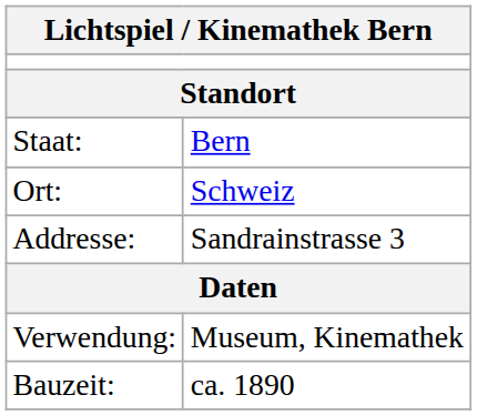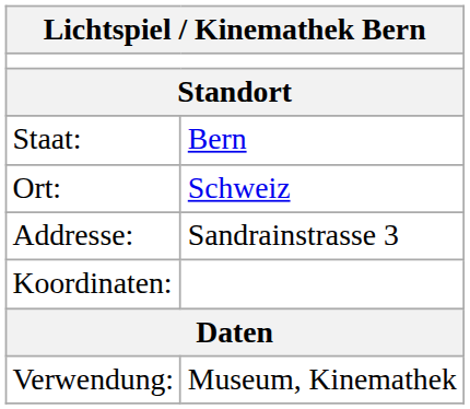 <table class="wikitable float-right infobox">
 <tr>
 <th colspan="2" align="center"; bgcolor="#9FBFFF"><strong>Lichtspiel / Kinemathek Bern</strong></th>
 </tr>
 <tr>
 <td colspan="2" style="text-align:center"; bgcolor="#FFFFFF"></td>
 </tr>
 <tr>
 <th colspan="2" align="center"; bgcolor="#9FBFFF">Standort</th>
 </tr>
 <tr bgcolor="#FFFFFF">
 <td>Staat:</td>
 <td><a href='#'>Bern</a></td>
 </tr>
 <tr bgcolor="#FFFFFF">
 <td>Ort:</td>
 <td><a href='#'>Schweiz</a></td>
 </tr>
 <tr bgcolor="#FFFFFF">
 <td>Addresse:</td>
 <td>Sandrainstrasse 3</td>
 </tr>
+<tr bgcolor="#FFFFFF">
+<td>Koordinaten:</td>
+<td></td>
+</tr>
 <tr>
 <th colspan="2" align="center"; bgcolor="#9FBFFF">Daten</th>
 </tr>
 <tr bgcolor="#FFFFFF">
 <td>Verwendung:</td>
 <td>Museum, Kinemathek</td>
 </tr>
-<tr bgcolor="#FFFFFF">
-<td>Bauzeit:</td>
-<td>ca. 1890</td>
-</tr>
 </table>
